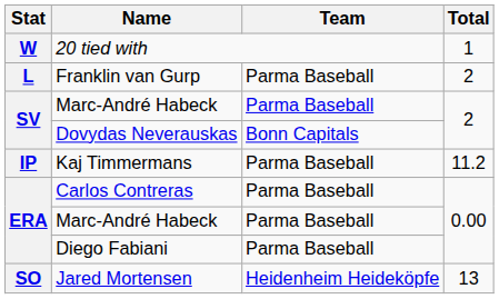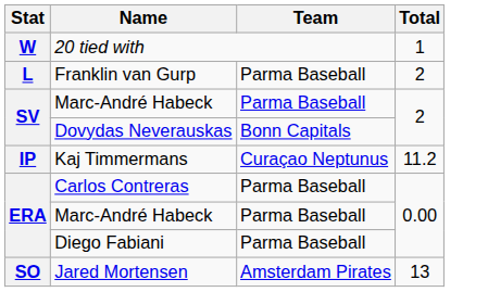 <table class=wikitable>
 <tr>
 <th scope="col">Stat</th>
 <th scope="col">Name</th>
 <th scope="col">Team</th>
 <th scope="col">Total</th>
 </tr>
 <tr>
 <th scope="row"><a href='#'>W</a></th>
 <td colspan=2><em>20 tied with</em></td>
 <td align=center>1</td>
 </tr>
 <tr>
 <th scope="row"><a href='#'>L</a></th>
 <td> Franklin van Gurp</td>
 <td> Parma Baseball</td>
 <td align=center>2</td>
 </tr>
 <tr>
 <th scope="row" rowspan=2><a href='#'>SV</a></th>
 <td> Marc-André Habeck</td>
 <td> <a href='#'>Parma Baseball</a></td>
 <td align=center rowspan=2>2</td>
 </tr>
 <tr>
 <td> <a href='#'>Dovydas Neverauskas</a></td>
 <td> <a href='#'>Bonn Capitals</a></td>
 </tr>
 <tr>
 <th scope="row"><a href='#'>IP</a></th>
 <td> Kaj Timmermans</td>
-<td> Parma Baseball</td>
+<td> <a href='#'>Curaçao Neptunus</a></td>
 <td align=center>11.2</td>
 </tr>
 <tr>
 <th scope="row" rowspan=3><a href='#'>ERA</a></th>
 <td> <a href='#'>Carlos Contreras</a></td>
 <td> Parma Baseball</td>
 <td align=center rowspan=3>0.00</td>
 </tr>
 <tr>
 <td> Marc-André Habeck</td>
 <td> Parma Baseball</td>
 </tr>
 <tr>
 <td> Diego Fabiani</td>
 <td> Parma Baseball</td>
 </tr>
 <tr>
 <th scope="row"><a href='#'>SO</a></th>
 <td> <a href='#'>Jared Mortensen</a></td>
-<td> <a href='#'>Heidenheim Heideköpfe</a></td>
+<td> <a href='#'>Amsterdam Pirates</a></td>
 <td align=center>13</td>
 </tr>
 </table>
